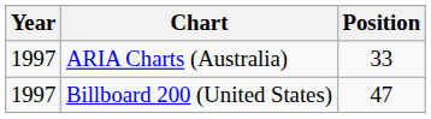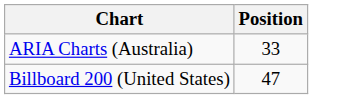 <table class="wikitable">
 <tr>
-<th>Year</th>
 <th>Chart</th>
 <th>Position</th>
 </tr>
 <tr>
-<td>1997</td>
 <td><a href='#'>ARIA Charts</a> (Australia)</td>
 <td style="text-align:center;">33</td>
 </tr>
 <tr>
-<td>1997</td>
 <td><a href='#'>Billboard 200</a> (United States)</td>
 <td style="text-align:center;">47</td>
 </tr>
 </table>
